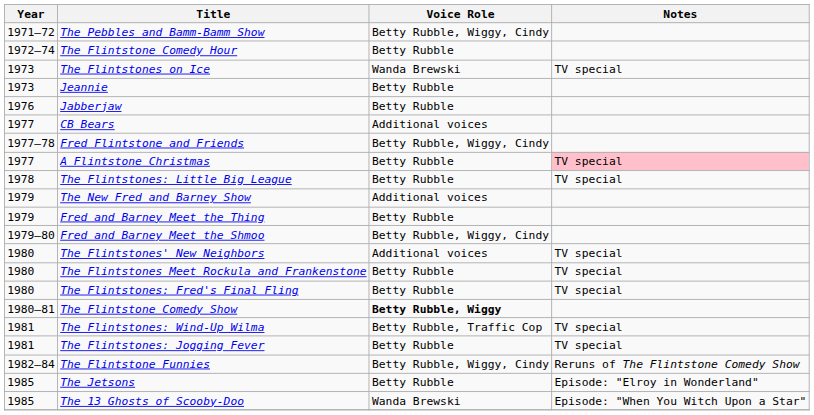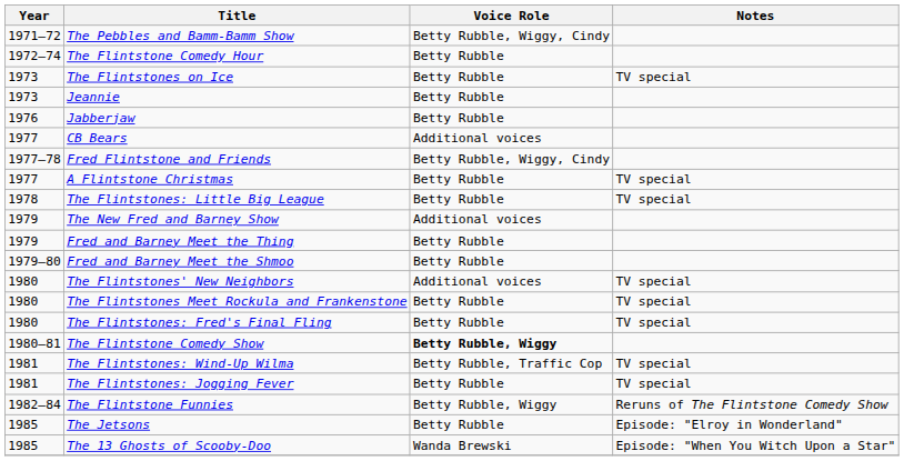 <table class="wikitable">
 <tr>
 <th>Year</th>
 <th>Title</th>
 <th>Voice Role</th>
 <th>Notes</th>
 </tr>
 <tr>
 <td>1971–72</td>
 <td><em><a href='#'>The Pebbles and Bamm-Bamm Show</a></em></td>
 <td>Betty Rubble, Wiggy, Cindy</td>
 <td></td>
 </tr>
 <tr>
 <td>1972–74</td>
 <td><em><a href='#'>The Flintstone Comedy Hour</a></em></td>
 <td>Betty Rubble</td>
 <td></td>
 </tr>
 <tr>
 <td>1973</td>
 <td><em><a href='#'>The Flintstones on Ice</a></em></td>
-<td>Wanda Brewski</td>
+<td>Betty Rubble</td>
 <td>TV special</td>
 </tr>
 <tr>
 <td>1973</td>
 <td><em><a href='#'>Jeannie</a></em></td>
 <td>Betty Rubble</td>
 <td></td>
 </tr>
 <tr>
 <td>1976</td>
 <td><em><a href='#'>Jabberjaw</a></em></td>
 <td>Betty Rubble</td>
 <td></td>
 </tr>
 <tr>
 <td>1977</td>
 <td><em><a href='#'>CB Bears</a></em></td>
 <td>Additional voices</td>
 <td></td>
 </tr>
 <tr>
 <td>1977–78</td>
 <td><em><a href='#'>Fred Flintstone and Friends</a></em></td>
 <td>Betty Rubble, Wiggy, Cindy</td>
 <td></td>
 </tr>
 <tr>
 <td>1977</td>
 <td><em><a href='#'>A Flintstone Christmas</a></em></td>
 <td>Betty Rubble</td>
-<td style="background: pink;">TV special</td>
+<td>TV special</td>
 </tr>
 <tr>
 <td>1978</td>
 <td><em><a href='#'>The Flintstones: Little Big League</a></em></td>
 <td>Betty Rubble</td>
 <td>TV special</td>
 </tr>
 <tr>
 <td>1979</td>
 <td><em><a href='#'>The New Fred and Barney Show</a></em></td>
 <td>Additional voices</td>
 <td></td>
 </tr>
 <tr>
 <td>1979</td>
 <td><em><a href='#'>Fred and Barney Meet the Thing</a></em></td>
 <td>Betty Rubble</td>
 <td></td>
 </tr>
 <tr>
 <td>1979–80</td>
 <td><em><a href='#'>Fred and Barney Meet the Shmoo</a></em></td>
-<td>Betty Rubble, Wiggy, Cindy</td>
+<td>Betty Rubble</td>
 <td></td>
 </tr>
 <tr>
 <td>1980</td>
 <td><em><a href='#'>The Flintstones' New Neighbors</a></em></td>
 <td>Additional voices</td>
 <td>TV special</td>
 </tr>
 <tr>
 <td>1980</td>
 <td><em><a href='#'>The Flintstones Meet Rockula and Frankenstone</a></em></td>
 <td>Betty Rubble</td>
 <td>TV special</td>
 </tr>
 <tr>
 <td>1980</td>
 <td><em><a href='#'>The Flintstones: Fred's Final Fling</a></em></td>
 <td>Betty Rubble</td>
 <td>TV special</td>
 </tr>
 <tr>
 <td>1980–81</td>
 <td><em><a href='#'>The Flintstone Comedy Show</a></em></td>
 <td><strong>Betty Rubble, Wiggy</strong></td>
 <td></td>
 </tr>
 <tr>
 <td>1981</td>
 <td><em><a href='#'>The Flintstones: Wind-Up Wilma</a></em></td>
 <td>Betty Rubble, Traffic Cop</td>
 <td>TV special</td>
 </tr>
 <tr>
 <td>1981</td>
 <td><em><a href='#'>The Flintstones: Jogging Fever</a></em></td>
 <td>Betty Rubble</td>
 <td>TV special</td>
 </tr>
 <tr>
 <td>1982–84</td>
 <td><em><a href='#'>The Flintstone Funnies</a></em></td>
-<td>Betty Rubble, Wiggy, Cindy</td>
+<td>Betty Rubble, Wiggy</td>
 <td>Reruns of <em>The Flintstone Comedy Show</em></td>
 </tr>
 <tr>
 <td>1985</td>
 <td><em><a href='#'>The Jetsons</a></em></td>
 <td>Betty Rubble</td>
 <td>Episode: "Elroy in Wonderland"</td>
 </tr>
 <tr>
 <td>1985</td>
 <td><em><a href='#'>The 13 Ghosts of Scooby-Doo</a></em></td>
 <td>Wanda Brewski</td>
 <td>Episode: "When You Witch Upon a Star"</td>
 </tr>
 <tr>
 </tr>
 </table>
